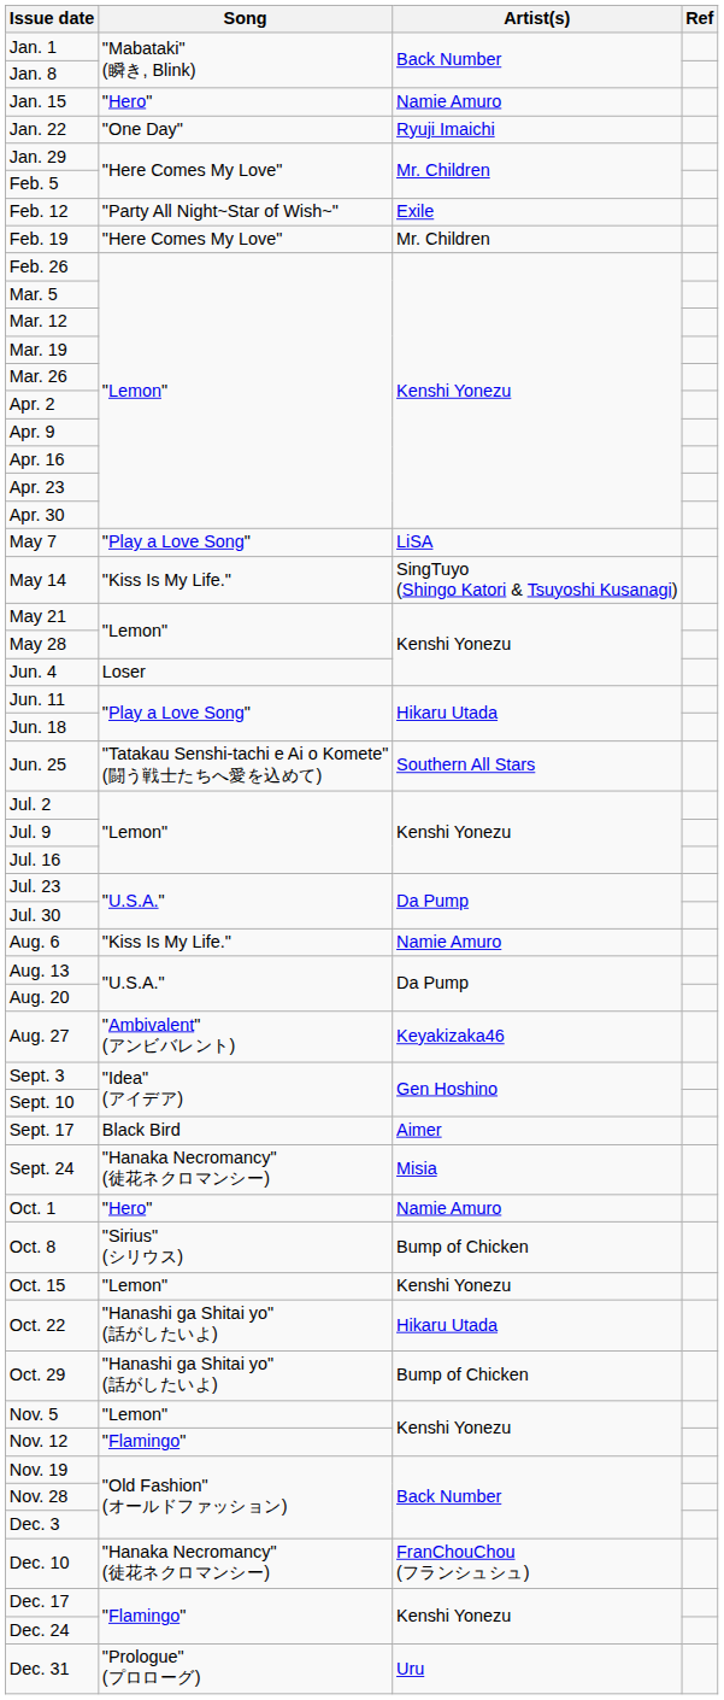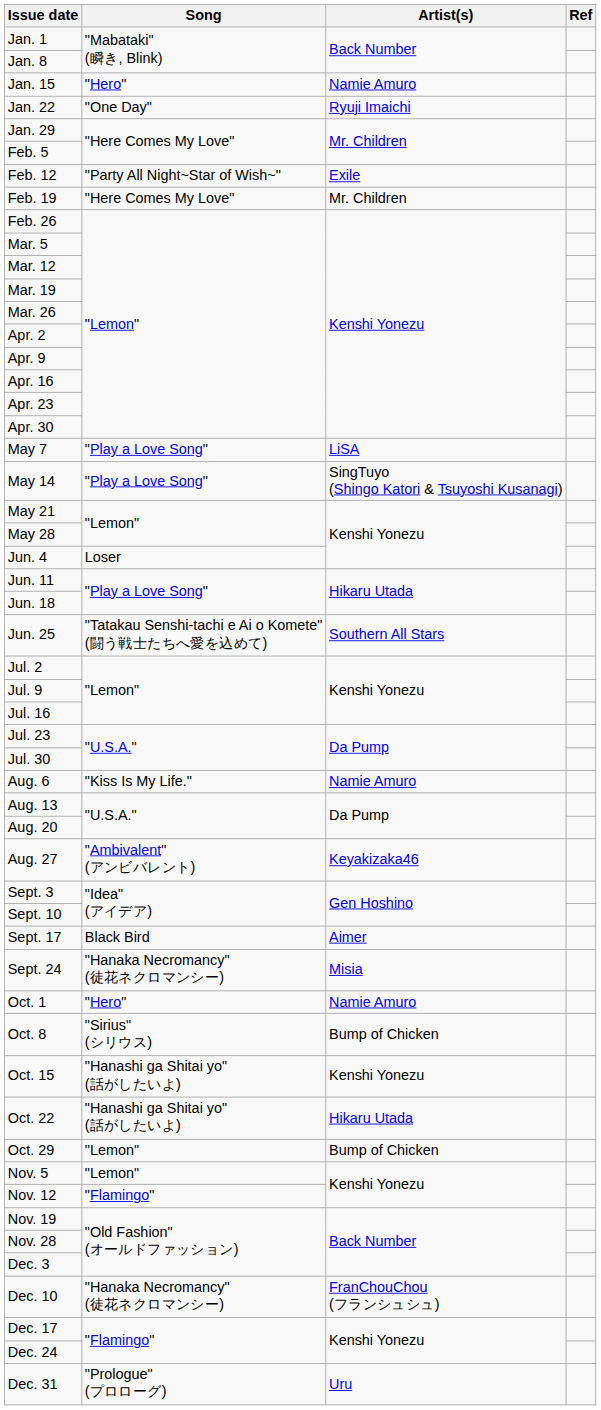 <table class="wikitable">
 <tr>
 <th>Issue date</th>
 <th>Song</th>
 <th>Artist(s)</th>
 <th>Ref</th>
 </tr>
 <tr>
 <td>Jan. 1</td>
 <td rowspan="2">"Mabataki"<br>(瞬き, Blink)</td>
 <td rowspan="2"><a href='#'>Back Number</a></td>
 <td></td>
 </tr>
 <tr>
 <td>Jan. 8</td>
 <td></td>
 </tr>
 <tr>
 <td>Jan. 15</td>
 <td>"<a href='#'>Hero</a>"</td>
 <td><a href='#'>Namie Amuro</a></td>
 <td></td>
 </tr>
 <tr>
 <td>Jan. 22</td>
 <td>"One Day"</td>
 <td><a href='#'>Ryuji Imaichi</a></td>
 <td></td>
 </tr>
 <tr>
 <td>Jan. 29</td>
 <td rowspan="2">"Here Comes My Love"</td>
 <td rowspan="2"><a href='#'>Mr. Children</a></td>
 <td></td>
 </tr>
 <tr>
 <td>Feb. 5</td>
 <td></td>
 </tr>
 <tr>
 <td>Feb. 12</td>
 <td>"Party All Night~Star of Wish~"</td>
 <td><a href='#'>Exile</a></td>
 <td></td>
 </tr>
 <tr>
 <td>Feb. 19</td>
 <td>"Here Comes My Love"</td>
 <td>Mr. Children</td>
 <td></td>
 </tr>
 <tr>
 <td>Feb. 26</td>
 <td rowspan="10">"<a href='#'>Lemon</a>"</td>
 <td rowspan="10"><a href='#'>Kenshi Yonezu</a></td>
 <td></td>
 </tr>
 <tr>
 <td>Mar. 5</td>
 <td></td>
 </tr>
 <tr>
 <td>Mar. 12</td>
 <td></td>
 </tr>
 <tr>
 <td>Mar. 19</td>
 <td></td>
 </tr>
 <tr>
 <td>Mar. 26</td>
 <td></td>
 </tr>
 <tr>
 <td>Apr. 2</td>
 <td></td>
 </tr>
 <tr>
 <td>Apr. 9</td>
 <td></td>
 </tr>
 <tr>
 <td>Apr. 16</td>
 <td></td>
 </tr>
 <tr>
 <td>Apr. 23</td>
 <td></td>
 </tr>
 <tr>
 <td>Apr. 30</td>
 <td></td>
 </tr>
 <tr>
 <td>May 7</td>
 <td>"<a href='#'>Play a Love Song</a>"</td>
 <td><a href='#'>LiSA</a></td>
 <td></td>
 </tr>
 <tr>
 <td>May 14</td>
-<td>"Kiss Is My Life."</td>
+<td>"<a href='#'>Play a Love Song</a>"</td>
 <td>SingTuyo<br>(<a href='#'>Shingo Katori</a> & <a href='#'>Tsuyoshi Kusanagi</a>)</td>
 <td></td>
 </tr>
 <tr>
 <td>May 21</td>
 <td rowspan="2">"Lemon"</td>
 <td rowspan="3">Kenshi Yonezu</td>
 <td></td>
 </tr>
 <tr>
 <td>May 28</td>
 <td></td>
 </tr>
 <tr>
 <td>Jun. 4</td>
 <td>Loser</td>
 <td></td>
 </tr>
 <tr>
 <td>Jun. 11</td>
 <td rowspan="2">"<a href='#'>Play a Love Song</a>"</td>
 <td rowspan="2"><a href='#'>Hikaru Utada</a></td>
 <td></td>
 </tr>
 <tr>
 <td>Jun. 18</td>
 <td></td>
 </tr>
 <tr>
 <td>Jun. 25</td>
 <td>"Tatakau Senshi-tachi e Ai o Komete"<br>(闘う戦士たちへ愛を込めて)</td>
 <td><a href='#'>Southern All Stars</a></td>
 <td></td>
 </tr>
 <tr>
 <td>Jul. 2</td>
 <td rowspan="3">"Lemon"</td>
 <td rowspan="3">Kenshi Yonezu</td>
 <td></td>
 </tr>
 <tr>
 <td>Jul. 9</td>
 <td></td>
 </tr>
 <tr>
 <td>Jul. 16</td>
 <td></td>
 </tr>
 <tr>
 <td>Jul. 23</td>
 <td rowspan="2">"<a href='#'>U.S.A.</a>"</td>
 <td rowspan="2"><a href='#'>Da Pump</a></td>
 <td></td>
 </tr>
 <tr>
 <td>Jul. 30</td>
 <td></td>
 </tr>
 <tr>
 <td>Aug. 6</td>
 <td>"Kiss Is My Life."</td>
 <td><a href='#'>Namie Amuro</a></td>
 <td></td>
 </tr>
 <tr>
 <td>Aug. 13</td>
 <td rowspan="2">"U.S.A."</td>
 <td rowspan="2">Da Pump</td>
 <td></td>
 </tr>
 <tr>
 <td>Aug. 20</td>
 <td></td>
 </tr>
 <tr>
 <td>Aug. 27</td>
 <td>"<a href='#'>Ambivalent</a>"<br>(アンビバレント)</td>
 <td><a href='#'>Keyakizaka46</a></td>
 <td></td>
 </tr>
 <tr>
 <td>Sept. 3</td>
 <td rowspan="2">"Idea"<br>(アイデア)</td>
 <td rowspan="2"><a href='#'>Gen Hoshino</a></td>
 <td></td>
 </tr>
 <tr>
 <td>Sept. 10</td>
 <td></td>
 </tr>
 <tr>
 <td>Sept. 17</td>
 <td>Black Bird</td>
 <td><a href='#'>Aimer</a></td>
 <td></td>
 </tr>
 <tr>
 <td>Sept. 24</td>
 <td>"Hanaka Necromancy"<br>(徒花ネクロマンシー)</td>
 <td><a href='#'>Misia</a></td>
 <td></td>
 </tr>
 <tr>
 <td>Oct. 1</td>
 <td>"<a href='#'>Hero</a>"</td>
 <td><a href='#'>Namie Amuro</a></td>
 <td></td>
 </tr>
 <tr>
 <td>Oct. 8</td>
 <td>"Sirius"<br>(シリウス)</td>
 <td>Bump of Chicken</td>
 <td></td>
 </tr>
 <tr>
 <td>Oct. 15</td>
-<td>"Lemon"</td>
+<td>"Hanashi ga Shitai yo"<br>(話がしたいよ)</td>
 <td>Kenshi Yonezu</td>
 <td></td>
 </tr>
 <tr>
 <td>Oct. 22</td>
 <td>"Hanashi ga Shitai yo"<br>(話がしたいよ)</td>
 <td><a href='#'>Hikaru Utada</a></td>
 <td></td>
 </tr>
 <tr>
 <td>Oct. 29</td>
-<td>"Hanashi ga Shitai yo"<br>(話がしたいよ)</td>
+<td>"Lemon"</td>
 <td>Bump of Chicken</td>
 <td></td>
 </tr>
 <tr>
 <td>Nov. 5</td>
 <td>"Lemon"</td>
 <td rowspan="2">Kenshi Yonezu</td>
 <td></td>
 </tr>
 <tr>
 <td>Nov. 12</td>
 <td>"<a href='#'>Flamingo</a>"</td>
 <td></td>
 </tr>
 <tr>
 <td>Nov. 19</td>
 <td rowspan="3">"Old Fashion"<br>(オールドファッション)</td>
 <td rowspan="3"><a href='#'>Back Number</a></td>
 <td></td>
 </tr>
 <tr>
 <td>Nov. 28</td>
 <td></td>
 </tr>
 <tr>
 <td>Dec. 3</td>
 <td></td>
 </tr>
 <tr>
 <td>Dec. 10</td>
 <td>"Hanaka Necromancy"<br>(徒花ネクロマンシー)</td>
 <td><a href='#'>FranChouChou</a><br>(フランシュシュ)</td>
 <td></td>
 </tr>
 <tr>
 <td>Dec. 17</td>
 <td rowspan="2">"<a href='#'>Flamingo</a>"</td>
 <td rowspan="2">Kenshi Yonezu</td>
 <td></td>
 </tr>
 <tr>
 <td>Dec. 24</td>
 <td></td>
 </tr>
 <tr>
 <td>Dec. 31</td>
 <td>"Prologue"<br>(プロローグ)</td>
 <td><a href='#'>Uru</a></td>
 <td></td>
 </tr>
 </table>
